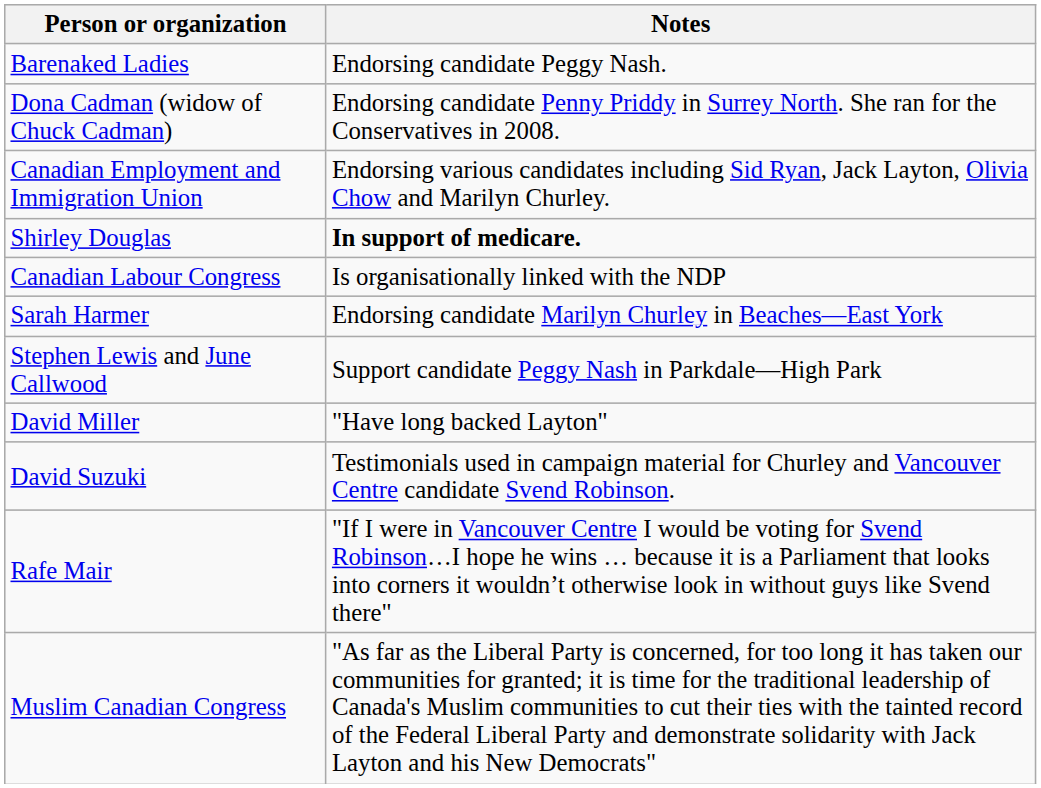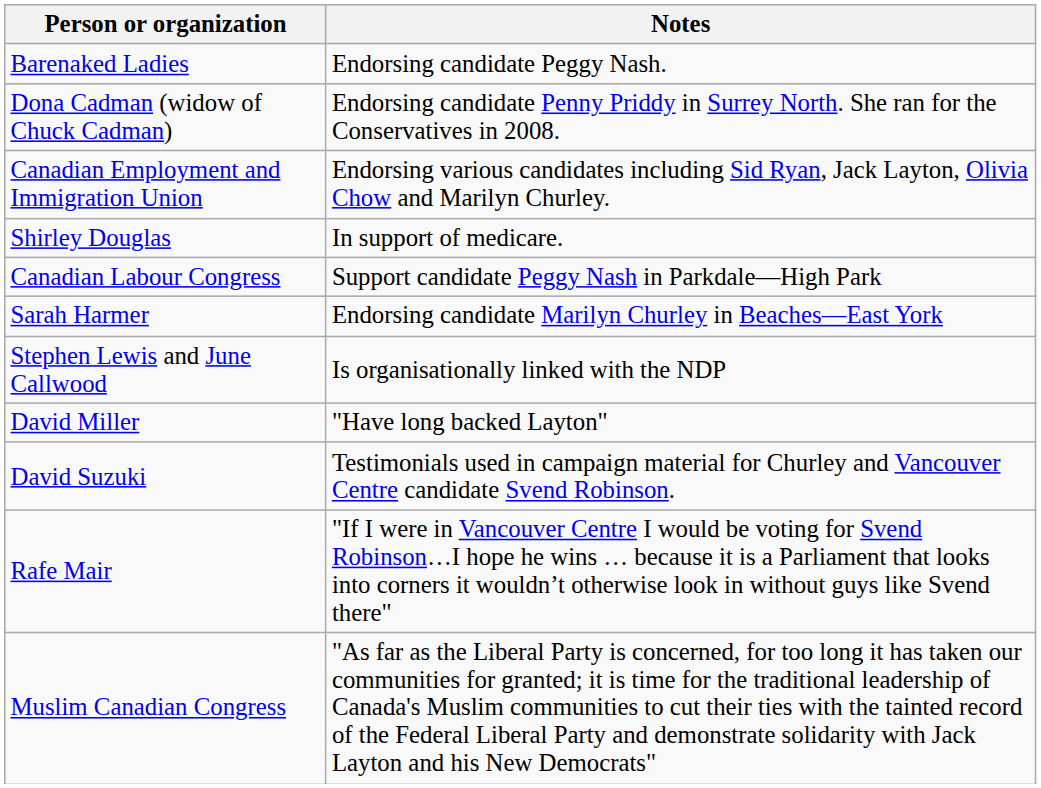 <table class="wikitable">
 <tr>
 <th bgcolor="#DDDDFF" width="200px">Person or organization</th>
 <th bgcolor="#DDDDFF" width="450px">Notes</th>
 </tr>
 <tr>
 <td><a href='#'>Barenaked Ladies</a></td>
 <td>Endorsing candidate Peggy Nash.</td>
 </tr>
 <tr>
 <td><a href='#'>Dona Cadman</a> (widow of <a href='#'>Chuck Cadman</a>)</td>
 <td>Endorsing candidate <a href='#'>Penny Priddy</a> in <a href='#'>Surrey North</a>. She ran for the Conservatives in 2008.</td>
 </tr>
 <tr>
 <td><a href='#'>Canadian Employment and Immigration Union</a></td>
 <td>Endorsing various candidates including <a href='#'>Sid Ryan</a>, Jack Layton, <a href='#'>Olivia Chow</a> and Marilyn Churley.</td>
 </tr>
 <tr>
 <td><a href='#'>Shirley Douglas</a></td>
-<td><strong>In support of medicare.</strong></td>
+<td>In support of medicare.</td>
 </tr>
 <tr>
 <td><a href='#'>Canadian Labour Congress</a></td>
-<td>Is organisationally linked with the NDP</td>
+<td>Support candidate <a href='#'>Peggy Nash</a> in Parkdale—High Park</td>
 </tr>
 <tr>
 <td><a href='#'>Sarah Harmer</a></td>
 <td>Endorsing candidate <a href='#'>Marilyn Churley</a> in <a href='#'>Beaches—East York</a></td>
 </tr>
 <tr>
 <td><a href='#'>Stephen Lewis</a> and <a href='#'>June Callwood</a></td>
-<td>Support candidate <a href='#'>Peggy Nash</a> in Parkdale—High Park</td>
+<td>Is organisationally linked with the NDP</td>
 </tr>
 <tr>
 <td><a href='#'>David Miller</a></td>
 <td>"Have long backed Layton"</td>
 </tr>
 <tr>
 <td><a href='#'>David Suzuki</a></td>
 <td>Testimonials used in campaign material for Churley and <a href='#'>Vancouver Centre</a> candidate <a href='#'>Svend Robinson</a>.</td>
 </tr>
 <tr>
 <td><a href='#'>Rafe Mair</a></td>
 <td>"If I were in <a href='#'>Vancouver Centre</a> I would be voting for <a href='#'>Svend Robinson</a>…I hope he wins … because it is a Parliament that looks into corners it wouldn’t otherwise look in without guys like Svend there"</td>
 </tr>
 <tr>
 <td><a href='#'>Muslim Canadian Congress</a></td>
 <td>"As far as the Liberal Party is concerned, for too long it has taken our communities for granted; it is time for the traditional leadership of Canada's Muslim communities to cut their ties with the tainted record of the Federal Liberal Party and demonstrate solidarity with Jack Layton and his New Democrats"</td>
 </tr>
 </table>
